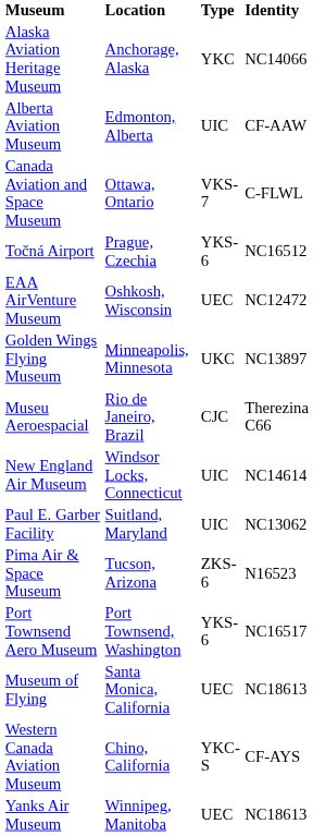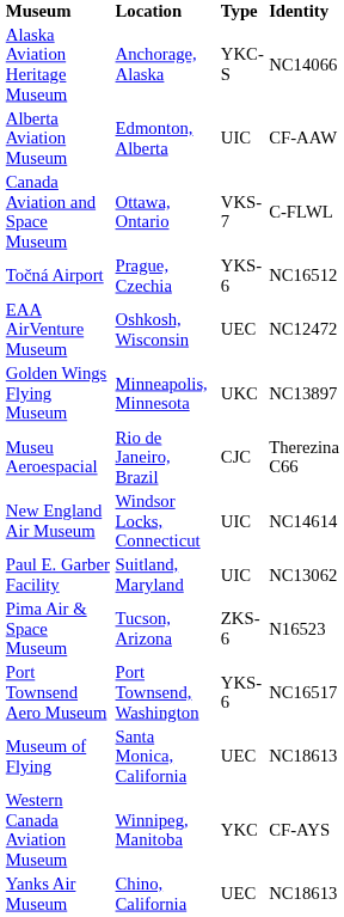 <table style="width:50%;">
 <tr>
 <td><strong>Museum</strong></td>
 <td><strong>Location</strong></td>
 <td><strong>Type</strong></td>
 <td><strong>Identity</strong></td>
 </tr>
 <tr>
 <td><a href='#'>Alaska Aviation Heritage Museum</a></td>
 <td><a href='#'>Anchorage, Alaska</a></td>
-<td>YKC</td>
+<td>YKC-S</td>
 <td>NC14066</td>
 </tr>
 <tr>
 <td><a href='#'>Alberta Aviation Museum</a></td>
 <td><a href='#'>Edmonton, Alberta</a></td>
 <td>UIC</td>
 <td>CF-AAW</td>
 </tr>
 <tr>
 <td><a href='#'>Canada Aviation and Space Museum</a></td>
 <td><a href='#'>Ottawa, Ontario</a></td>
 <td>VKS-7</td>
 <td>C-FLWL</td>
 </tr>
 <tr>
 <td><a href='#'>Točná Airport</a></td>
 <td><a href='#'>Prague, Czechia</a></td>
 <td>YKS-6</td>
 <td>NC16512</td>
 </tr>
 <tr>
 <td><a href='#'>EAA AirVenture Museum</a></td>
 <td><a href='#'>Oshkosh, Wisconsin</a></td>
 <td>UEC</td>
 <td>NC12472</td>
 </tr>
 <tr>
 <td><a href='#'>Golden Wings Flying Museum</a></td>
 <td><a href='#'>Minneapolis, Minnesota</a></td>
 <td>UKC</td>
 <td>NC13897</td>
 </tr>
 <tr>
 <td><a href='#'>Museu Aeroespacial</a></td>
 <td><a href='#'>Rio de Janeiro, Brazil</a></td>
 <td>CJC</td>
 <td>Therezina C66</td>
 </tr>
 <tr>
 <td><a href='#'>New England Air Museum</a></td>
 <td><a href='#'>Windsor Locks, Connecticut</a></td>
 <td>UIC</td>
 <td>NC14614</td>
 </tr>
 <tr>
 <td><a href='#'>Paul E. Garber Facility</a></td>
 <td><a href='#'>Suitland, Maryland</a></td>
 <td>UIC</td>
 <td>NC13062</td>
 </tr>
 <tr>
 <td><a href='#'>Pima Air & Space Museum</a></td>
 <td><a href='#'>Tucson, Arizona</a></td>
 <td>ZKS-6</td>
 <td>N16523</td>
 </tr>
 <tr>
 <td><a href='#'>Port Townsend Aero Museum</a></td>
 <td><a href='#'>Port Townsend, Washington</a></td>
 <td>YKS-6</td>
 <td>NC16517</td>
 </tr>
 <tr>
 <td><a href='#'>Museum of Flying</a></td>
 <td><a href='#'>Santa Monica, California</a></td>
 <td>UEC</td>
 <td>NC18613</td>
 </tr>
 <tr>
 <td><a href='#'>Western Canada Aviation Museum</a></td>
-<td><a href='#'>Chino, California</a></td>
-<td>YKC-S</td>
+<td><a href='#'>Winnipeg, Manitoba</a></td>
+<td>YKC</td>
 <td>CF-AYS</td>
 </tr>
 <tr>
 <td><a href='#'>Yanks Air Museum</a></td>
-<td><a href='#'>Winnipeg, Manitoba</a></td>
+<td><a href='#'>Chino, California</a></td>
 <td>UEC</td>
 <td>NC18613</td>
 </tr>
 <tr>
 </tr>
 </table>
